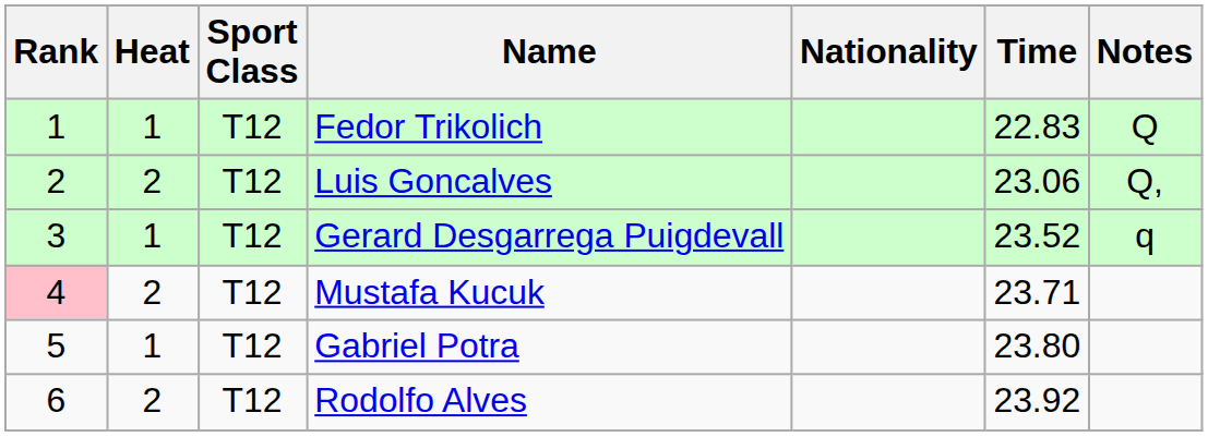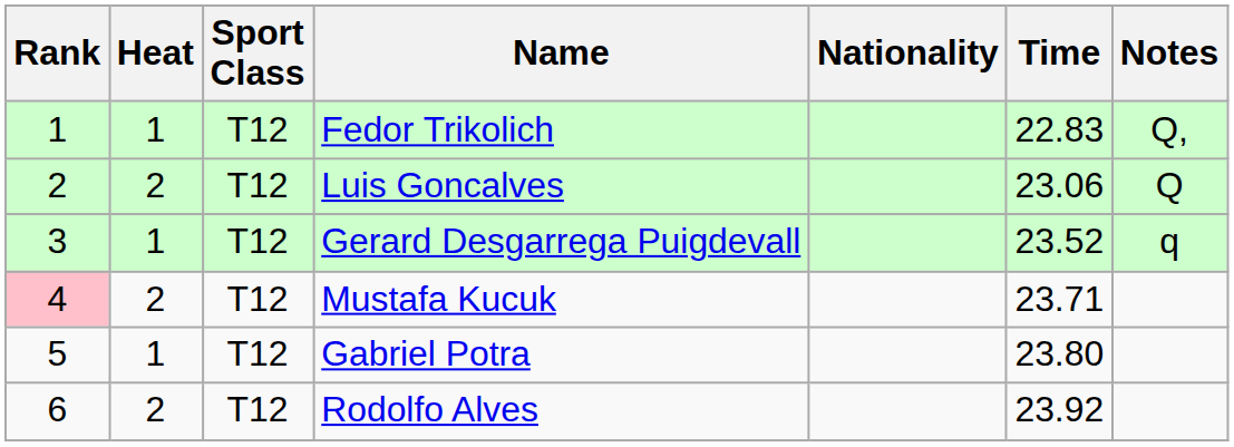 <table class="wikitable sortable" style="text-align:center">
 <tr>
 <th>Rank</th>
 <th>Heat</th>
 <th>Sport<br>Class</th>
 <th>Name</th>
 <th>Nationality</th>
 <th>Time</th>
 <th>Notes</th>
 </tr>
 <tr bgcolor=ccffcc>
 <td>1</td>
 <td>1</td>
 <td>T12</td>
 <td align=left><a href='#'>Fedor Trikolich</a></td>
 <td align=left></td>
 <td>22.83</td>
-<td>Q</td>
+<td>Q, </td>
 </tr>
 <tr bgcolor=ccffcc>
 <td>2</td>
 <td>2</td>
 <td>T12</td>
 <td align=left><a href='#'>Luis Goncalves</a></td>
 <td align=left></td>
 <td>23.06</td>
-<td>Q, </td>
+<td>Q</td>
 </tr>
 <tr bgcolor=ccffcc>
 <td>3</td>
 <td>1</td>
 <td>T12</td>
 <td align=left><a href='#'>Gerard Desgarrega Puigdevall</a></td>
 <td align=left></td>
 <td>23.52</td>
 <td>q</td>
 </tr>
 <tr>
 <td style="background: pink;">4</td>
 <td>2</td>
 <td>T12</td>
 <td align=left><a href='#'>Mustafa Kucuk</a></td>
 <td align=left></td>
 <td>23.71</td>
 <td></td>
 </tr>
 <tr>
 <td>5</td>
 <td>1</td>
 <td>T12</td>
 <td align=left><a href='#'>Gabriel Potra</a></td>
 <td align=left></td>
 <td>23.80</td>
 <td></td>
 </tr>
 <tr>
 <td>6</td>
 <td>2</td>
 <td>T12</td>
 <td align=left><a href='#'>Rodolfo Alves</a></td>
 <td align=left></td>
 <td>23.92</td>
 <td></td>
 </tr>
 </table>
